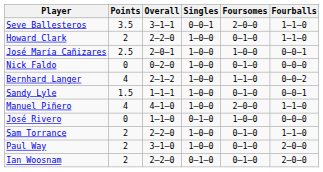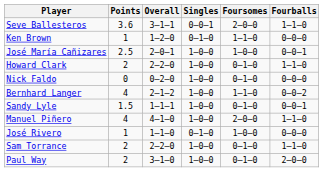 <table class="wikitable sortable" style="text-align:center">
 <tr>
 <th>Player</th>
 <th>Points</th>
 <th>Overall</th>
 <th>Singles</th>
 <th>Foursomes</th>
 <th>Fourballs</th>
 </tr>
 <tr>
 <td align=left><a href='#'>Seve Ballesteros</a></td>
-<td>3.5</td>
+<td>3.6</td>
 <td>3–1–1</td>
 <td>0–0–1</td>
 <td>2–0–0</td>
 <td>1–1–0</td>
+</tr>
+<tr>
+<td align=left><a href='#'>Ken Brown</a></td>
+<td>1</td>
+<td>1–2–0</td>
+<td>0–1–0</td>
+<td>1–1–0</td>
+<td>0–0–0</td>
+</tr>
+<tr>
+<td align=left><a href='#'>José María Cañizares</a></td>
+<td>2.5</td>
+<td>2–0–1</td>
+<td>1–0–0</td>
+<td>1–0–0</td>
+<td>0–0–1</td>
 </tr>
 <tr>
 <td align=left><a href='#'>Howard Clark</a></td>
 <td>2</td>
 <td>2–2–0</td>
 <td>1–0–0</td>
 <td>0–1–0</td>
 <td>1–1–0</td>
-</tr>
-<tr>
-<td align=left><a href='#'>José María Cañizares</a></td>
-<td>2.5</td>
-<td>2–0–1</td>
-<td>1–0–0</td>
-<td>1–0–0</td>
-<td>0–0–1</td>
 </tr>
 <tr>
 <td align=left><a href='#'>Nick Faldo</a></td>
 <td>0</td>
 <td>0–2–0</td>
 <td>1–0–0</td>
 <td>0–1–0</td>
 <td>0–0–0</td>
 </tr>
 <tr>
 <td align=left><a href='#'>Bernhard Langer</a></td>
 <td>4</td>
 <td>2–1–2</td>
 <td>1–0–0</td>
 <td>1–1–0</td>
 <td>0–0–2</td>
 </tr>
 <tr>
 <td align=left><a href='#'>Sandy Lyle</a></td>
 <td>1.5</td>
 <td>1–1–1</td>
 <td>1–0–0</td>
 <td>0–1–0</td>
 <td>0–0–1</td>
 </tr>
 <tr>
 <td align=left><a href='#'>Manuel Piñero</a></td>
 <td>4</td>
 <td>4–1–0</td>
 <td>1–0–0</td>
 <td>2–0–0</td>
 <td>1–1–0</td>
 </tr>
 <tr>
 <td align=left><a href='#'>José Rivero</a></td>
-<td>0</td>
+<td>1</td>
 <td>1–1–0</td>
 <td>0–1–0</td>
 <td>1–0–0</td>
 <td>0–0–0</td>
 </tr>
 <tr>
 <td align=left><a href='#'>Sam Torrance</a></td>
 <td>2</td>
 <td>2–2–0</td>
 <td>1–0–0</td>
 <td>0–1–0</td>
 <td>1–1–0</td>
 </tr>
 <tr>
 <td align=left><a href='#'>Paul Way</a></td>
 <td>2</td>
 <td>3–1–0</td>
 <td>1–0–0</td>
 <td>0–1–0</td>
 <td>2–0–0</td>
 </tr>
-<tr>
-<td align=left><a href='#'>Ian Woosnam</a></td>
-<td>2</td>
-<td>2–2–0</td>
-<td>0–1–0</td>
-<td>0–1–0</td>
-<td>2–0–0</td>
-</tr>
 </table>
